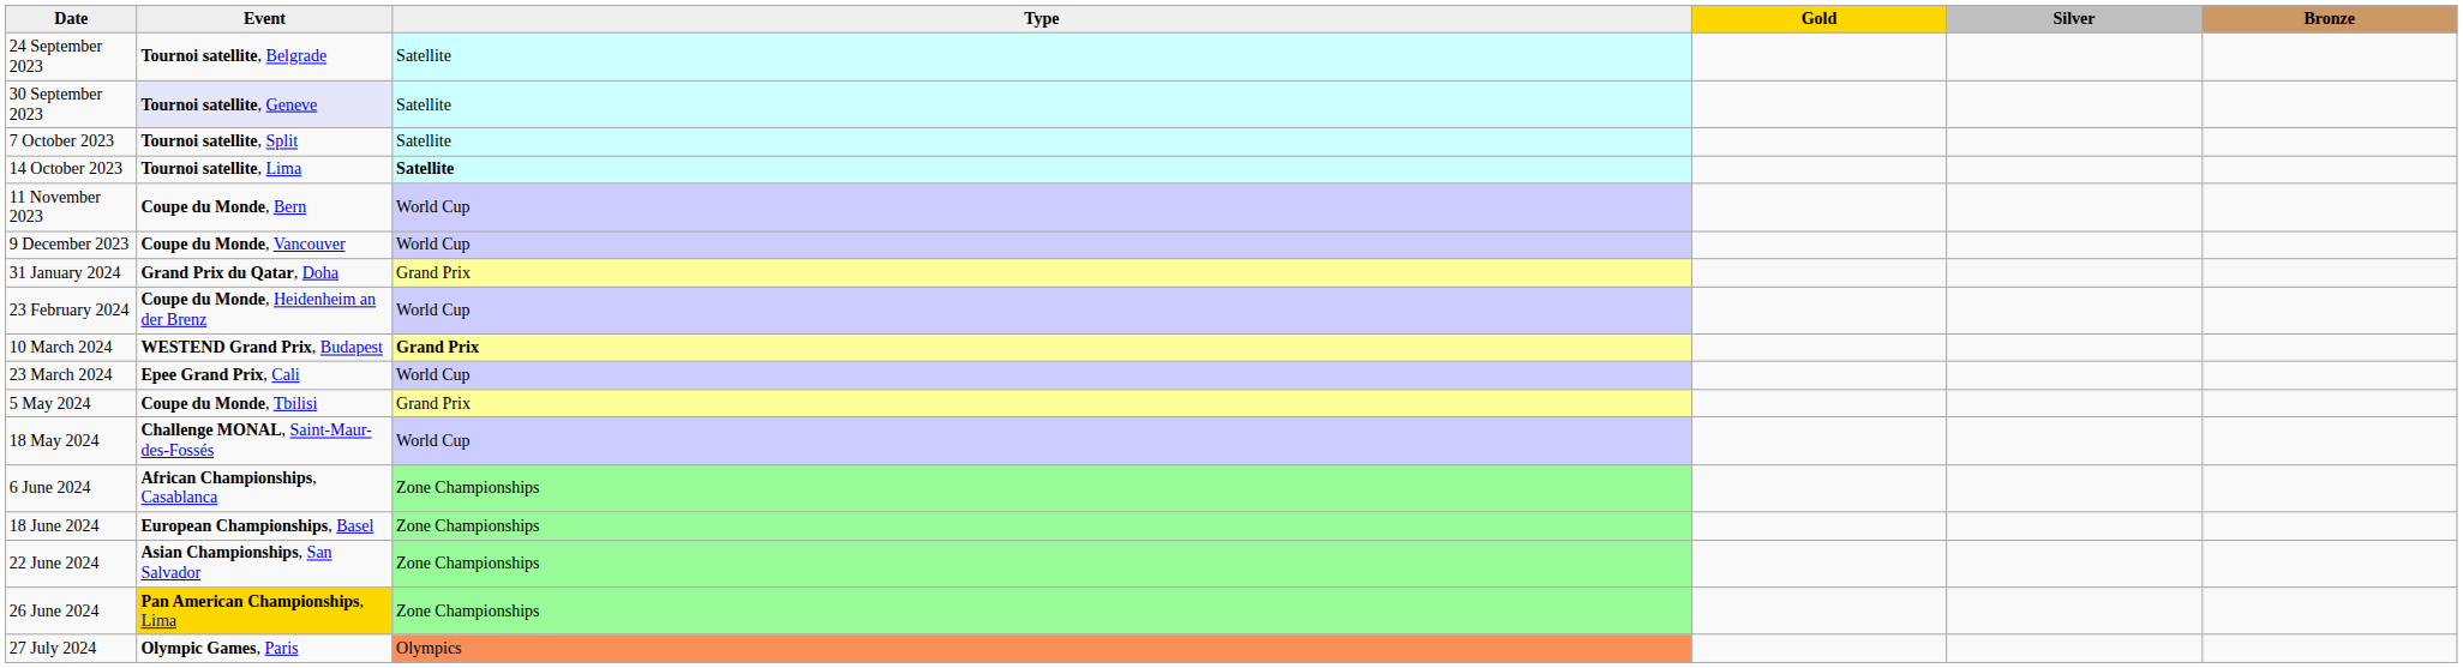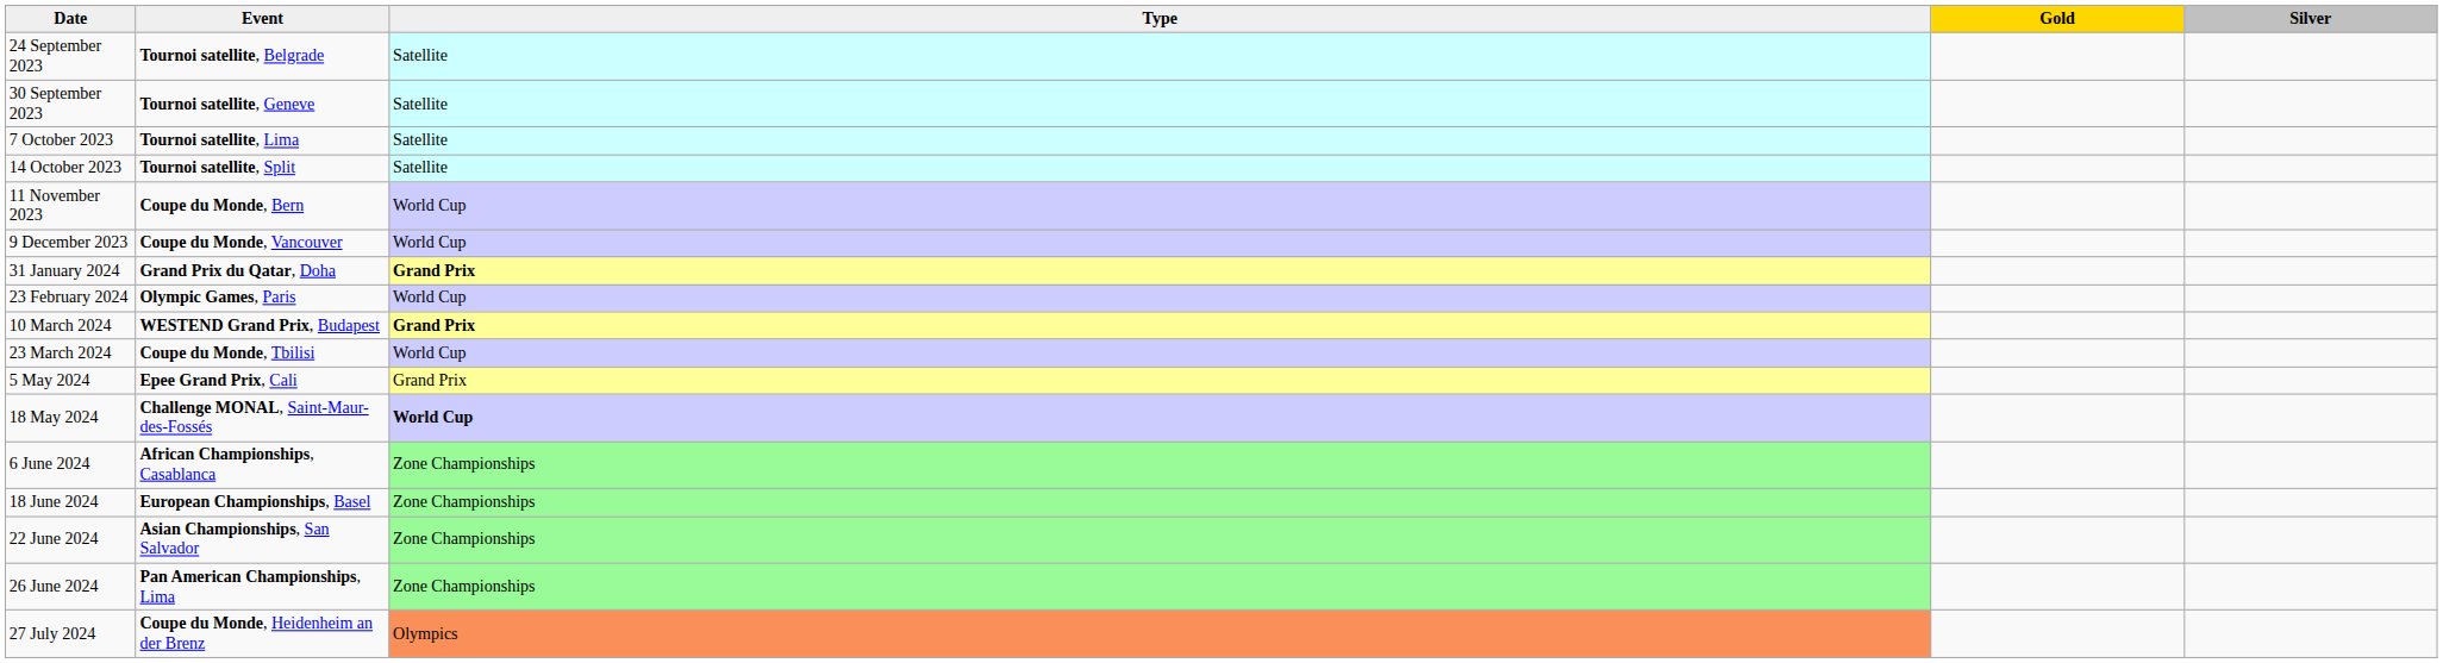 <table class="wikitable sortable" style="font-size: 85%" width="100%">
 <tr align=center>
 <th scope=col style="width:100px; background: #efefef;">Date</th>
 <th scope=col style="width:200px; background: #efefef;">Event</th>
 <th scope=col style="background: #efefef;">Type</th>
 <th scope=col colspan=1 style="width:200px; background: gold;">Gold</th>
 <th scope=col colspan=1 style="width:200px; background: silver;">Silver</th>
-<th scope=col colspan=1 style="width:200px; background: #cc9966;">Bronze</th>
 </tr>
 <tr>
 <td>24 September 2023</td>
 <td><strong>Tournoi satellite</strong>, <a href='#'>Belgrade</a></td>
 <td bgcolor="#ccffff">Satellite</td>
 <td></td>
 <td></td>
-<td><br></td>
 </tr>
 <tr>
 <td>30 September 2023</td>
-<td style="background: lavender;"><strong>Tournoi satellite</strong>, <a href='#'>Geneve</a></td>
+<td><strong>Tournoi satellite</strong>, <a href='#'>Geneve</a></td>
 <td bgcolor="#ccffff">Satellite</td>
 <td></td>
 <td></td>
-<td><br></td>
 </tr>
 <tr>
 <td>7 October 2023</td>
+<td><strong>Tournoi satellite</strong>, <a href='#'>Lima</a></td>
+<td bgcolor="#ccffff">Satellite</td>
+<td></td>
+<td></td>
+</tr>
+<tr>
+<td>14 October 2023</td>
 <td><strong>Tournoi satellite</strong>, <a href='#'>Split</a></td>
 <td bgcolor="#ccffff">Satellite</td>
 <td></td>
 <td></td>
-<td><br></td>
-</tr>
-<tr>
-<td>14 October 2023</td>
-<td><strong>Tournoi satellite</strong>, <a href='#'>Lima</a></td>
-<td bgcolor="#ccffff"><strong>Satellite</strong></td>
-<td></td>
-<td></td>
-<td><br></td>
 </tr>
 <tr>
 <td>11 November 2023</td>
 <td><strong>Coupe du Monde</strong>, <a href='#'>Bern</a></td>
 <td bgcolor="#ccccff">World Cup</td>
 <td></td>
 <td></td>
-<td><br></td>
 </tr>
 <tr>
 <td>9 December 2023</td>
 <td><strong>Coupe du Monde</strong>, <a href='#'>Vancouver</a></td>
 <td bgcolor="#ccccff">World Cup</td>
 <td></td>
 <td></td>
-<td><br></td>
 </tr>
 <tr>
 <td>31 January 2024</td>
 <td><strong>Grand Prix du Qatar</strong>, <a href='#'>Doha</a></td>
-<td bgcolor="#ffff99">Grand Prix</td>
+<td bgcolor="#ffff99"><strong>Grand Prix</strong></td>
 <td></td>
 <td></td>
-<td><br></td>
 </tr>
 <tr>
 <td>23 February 2024</td>
-<td><strong>Coupe du Monde</strong>, <a href='#'>Heidenheim an der Brenz</a></td>
+<td><strong>Olympic Games</strong>, <a href='#'>Paris</a></td>
 <td bgcolor="#ccccff">World Cup</td>
 <td></td>
 <td></td>
-<td><br></td>
 </tr>
 <tr>
 <td>10 March 2024</td>
 <td><strong>WESTEND Grand Prix</strong>, <a href='#'>Budapest</a></td>
 <td bgcolor="#ffff99"><strong>Grand Prix</strong></td>
 <td></td>
 <td></td>
-<td><br></td>
 </tr>
 <tr>
 <td>23 March 2024</td>
-<td><strong>Epee Grand Prix</strong>, <a href='#'>Cali</a></td>
+<td><strong>Coupe du Monde</strong>, <a href='#'>Tbilisi</a></td>
 <td bgcolor="#ccccff">World Cup</td>
 <td></td>
 <td></td>
-<td><br></td>
 </tr>
 <tr>
 <td>5 May 2024</td>
-<td><strong>Coupe du Monde</strong>, <a href='#'>Tbilisi</a></td>
+<td><strong>Epee Grand Prix</strong>, <a href='#'>Cali</a></td>
 <td bgcolor="#ffff99">Grand Prix</td>
 <td></td>
 <td></td>
-<td><br></td>
 </tr>
 <tr>
 <td>18 May 2024</td>
 <td><strong>Challenge MONAL</strong>, <a href='#'>Saint-Maur-des-Fossés</a></td>
-<td bgcolor="#ccccff">World Cup</td>
+<td bgcolor="#ccccff"><strong>World Cup</strong></td>
 <td></td>
 <td></td>
-<td><br></td>
 </tr>
 <tr>
 <td>6 June 2024</td>
 <td><strong>African Championships</strong>, <a href='#'>Casablanca</a></td>
 <td bgcolor="#98fb98">Zone Championships</td>
-<td></td>
 <td></td>
 <td></td>
 </tr>
 <tr>
 <td>18 June 2024</td>
 <td><strong>European Championships</strong>, <a href='#'>Basel</a></td>
 <td bgcolor="#98fb98">Zone Championships</td>
 <td></td>
 <td></td>
-<td></td>
 </tr>
 <tr>
 <td>22 June 2024</td>
 <td><strong>Asian Championships</strong>, <a href='#'>San Salvador</a></td>
 <td bgcolor="#98fb98">Zone Championships</td>
 <td></td>
 <td></td>
+</tr>
+<tr>
+<td>26 June 2024</td>
+<td><strong>Pan American Championships</strong>, <a href='#'>Lima</a></td>
+<td bgcolor="#98fb98">Zone Championships</td>
+<td></td>
 <td></td>
 </tr>
 <tr>
-<td>26 June 2024</td>
-<td style="background: gold;"><strong>Pan American Championships</strong>, <a href='#'>Lima</a></td>
-<td bgcolor="#98fb98">Zone Championships</td>
-<td></td>
-<td></td>
-<td><br></td>
-</tr>
-<tr>
 <td>27 July 2024</td>
-<td><strong>Olympic Games</strong>, <a href='#'>Paris</a></td>
+<td><strong>Coupe du Monde</strong>, <a href='#'>Heidenheim an der Brenz</a></td>
 <td bgcolor="#fa8f5a">Olympics</td>
-<td></td>
 <td></td>
 <td></td>
 </tr>
 </table>
